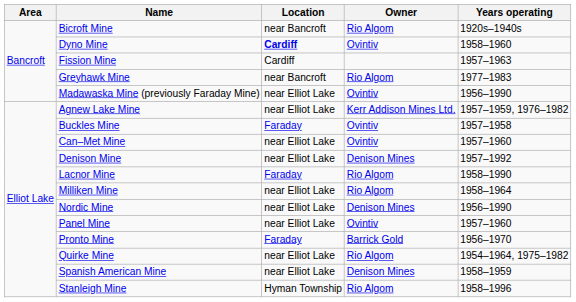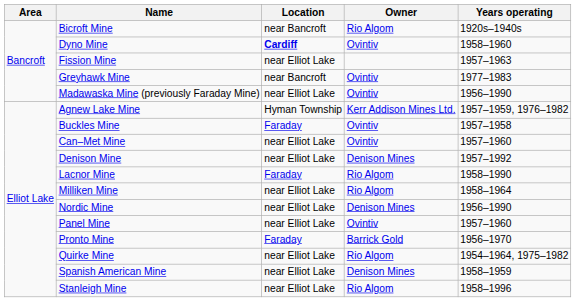 <table class="wikitable">
 <tr>
 <th>Area</th>
 <th>Name</th>
 <th>Location</th>
 <th>Owner</th>
 <th>Years operating</th>
 </tr>
 <tr>
 <td rowspan="5"><a href='#'>Bancroft</a></td>
 <td><a href='#'>Bicroft Mine</a></td>
 <td>near Bancroft</td>
 <td><a href='#'>Rio Algom</a></td>
 <td>1920s–1940s</td>
 </tr>
 <tr>
 <td><a href='#'>Dyno Mine</a></td>
 <td><strong><a href='#'>Cardiff</a></strong></td>
 <td><a href='#'>Ovintiv</a></td>
 <td>1958–1960</td>
 </tr>
 <tr>
 <td><a href='#'>Fission Mine</a></td>
-<td>Cardiff</td>
+<td>near Elliot Lake</td>
 <td></td>
 <td>1957–1963</td>
 </tr>
 <tr>
 <td><a href='#'>Greyhawk Mine</a></td>
 <td>near Bancroft</td>
-<td><a href='#'>Rio Algom</a></td>
+<td><a href='#'>Ovintiv</a></td>
 <td>1977–1983</td>
 </tr>
 <tr>
 <td><a href='#'>Madawaska Mine</a> (previously Faraday Mine)</td>
 <td>near Elliot Lake</td>
 <td><a href='#'>Ovintiv</a></td>
 <td>1956–1990</td>
 </tr>
 <tr>
 <td rowspan="12"><a href='#'>Elliot Lake</a></td>
 <td><a href='#'>Agnew Lake Mine</a></td>
-<td>near Elliot Lake</td>
+<td>Hyman Township</td>
 <td><a href='#'>Kerr Addison Mines Ltd.</a></td>
 <td>1957–1959, 1976–1982</td>
 </tr>
 <tr>
 <td><a href='#'>Buckles Mine</a></td>
 <td><a href='#'>Faraday</a></td>
 <td><a href='#'>Ovintiv</a></td>
 <td>1957–1958</td>
 </tr>
 <tr>
 <td><a href='#'>Can–Met Mine</a></td>
 <td>near Elliot Lake</td>
 <td><a href='#'>Ovintiv</a></td>
 <td>1957–1960</td>
 </tr>
 <tr>
 <td><a href='#'>Denison Mine</a></td>
 <td>near Elliot Lake</td>
 <td><a href='#'>Denison Mines</a></td>
 <td>1957–1992</td>
 </tr>
 <tr>
 <td><a href='#'>Lacnor Mine</a></td>
 <td><a href='#'>Faraday</a></td>
 <td><a href='#'>Rio Algom</a></td>
 <td>1958–1990</td>
 </tr>
 <tr>
 <td><a href='#'>Milliken Mine</a></td>
 <td>near Elliot Lake</td>
 <td><a href='#'>Rio Algom</a></td>
 <td>1958–1964</td>
 </tr>
 <tr>
 <td><a href='#'>Nordic Mine</a></td>
 <td>near Elliot Lake</td>
 <td><a href='#'>Denison Mines</a></td>
 <td>1956–1990</td>
 </tr>
 <tr>
 <td><a href='#'>Panel Mine</a></td>
 <td>near Elliot Lake</td>
 <td><a href='#'>Ovintiv</a></td>
 <td>1957–1960</td>
 </tr>
 <tr>
 <td><a href='#'>Pronto Mine</a></td>
 <td><a href='#'>Faraday</a></td>
 <td><a href='#'>Barrick Gold</a></td>
 <td>1956–1970</td>
 </tr>
 <tr>
 <td><a href='#'>Quirke Mine</a></td>
 <td>near Elliot Lake</td>
 <td><a href='#'>Rio Algom</a></td>
 <td>1954–1964, 1975–1982</td>
 </tr>
 <tr>
 <td><a href='#'>Spanish American Mine</a></td>
 <td>near Elliot Lake</td>
 <td><a href='#'>Denison Mines</a></td>
 <td>1958–1959</td>
 </tr>
 <tr>
 <td><a href='#'>Stanleigh Mine</a></td>
-<td>Hyman Township</td>
+<td>near Elliot Lake</td>
 <td><a href='#'>Rio Algom</a></td>
 <td>1958–1996</td>
 </tr>
 </table>
